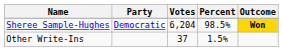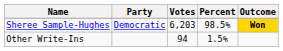 <table class="wikitable" style="text-align:center">
 <tr>
 <th>Name</th>
 <th>Party</th>
 <th>Votes</th>
 <th>Percent</th>
 <th>Outcome</th>
 </tr>
 <tr>
 </tr>
 <tr>
 <td align="left"><a href='#'>Sheree Sample-Hughes</a></td>
 <td><a href='#'>Democratic</a></td>
-<td>6,204</td>
+<td>6,203</td>
 <td>98.5%</td>
 <td style="background: gold;"><strong>Won</strong></td>
 </tr>
 <tr>
 <td align="left">Other Write-Ins</td>
 <td></td>
-<td>37</td>
+<td>94</td>
 <td>1.5%</td>
 <td></td>
 </tr>
 </table>
